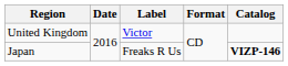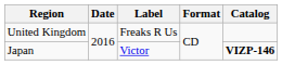 <table class="wikitable">
 <tr>
 <th>Region</th>
 <th>Date</th>
 <th>Label</th>
 <th>Format</th>
 <th>Catalog</th>
 </tr>
 <tr>
 <td>United Kingdom</td>
 <td rowspan="2">2016</td>
-<td><a href='#'>Victor</a></td>
+<td>Freaks R Us</td>
 <td rowspan="2">CD</td>
 <td></td>
 </tr>
 <tr>
 <td>Japan</td>
-<td>Freaks R Us</td>
+<td><a href='#'>Victor</a></td>
 <td><strong>VIZP-146</strong></td>
 </tr>
 </table>
